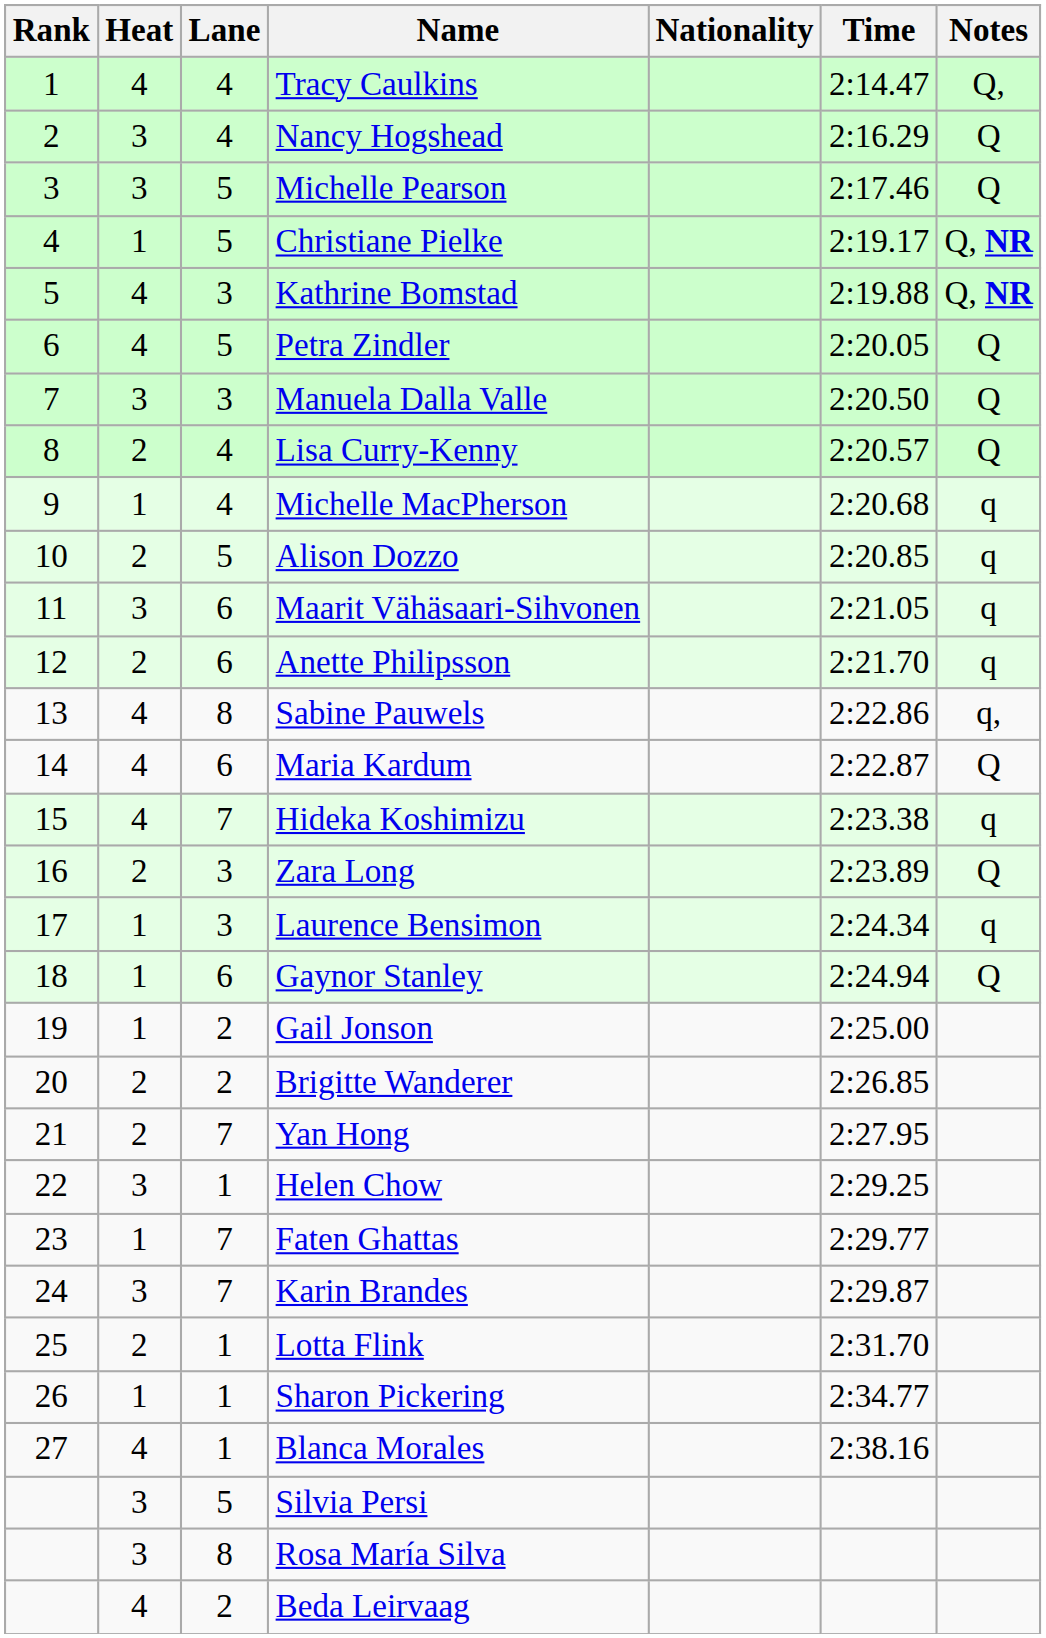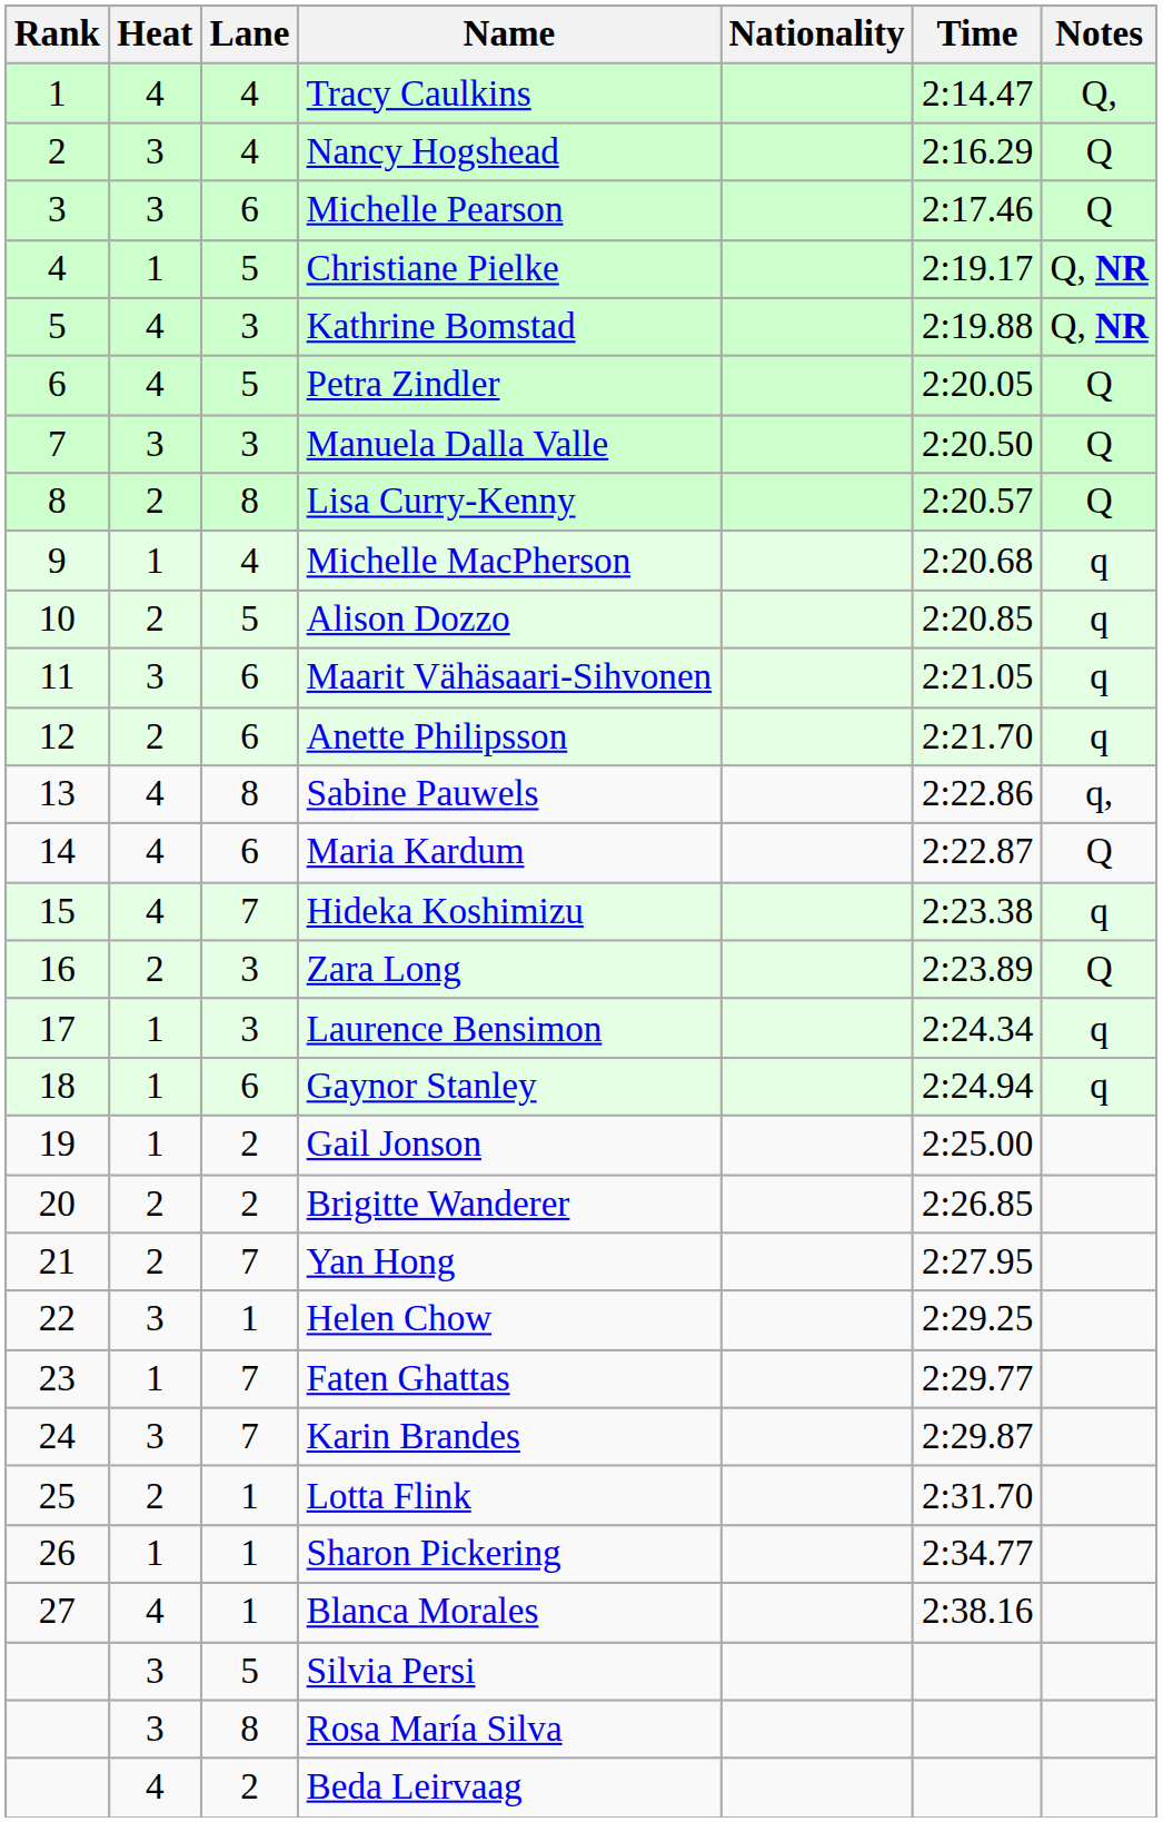 <table class="wikitable sortable" style="text-align:center">
 <tr>
 <th>Rank</th>
 <th>Heat</th>
 <th>Lane</th>
 <th>Name</th>
 <th>Nationality</th>
 <th>Time</th>
 <th>Notes</th>
 </tr>
 <tr bgcolor=#cfc>
 <td>1</td>
 <td>4</td>
 <td>4</td>
 <td align=left><a href='#'>Tracy Caulkins</a></td>
 <td align=left></td>
 <td>2:14.47</td>
 <td>Q, </td>
 </tr>
 <tr bgcolor=#cfc>
 <td>2</td>
 <td>3</td>
 <td>4</td>
 <td align=left><a href='#'>Nancy Hogshead</a></td>
 <td align=left></td>
 <td>2:16.29</td>
 <td>Q</td>
 </tr>
 <tr bgcolor=#cfc>
 <td>3</td>
 <td>3</td>
-<td>5</td>
+<td>6</td>
 <td align=left><a href='#'>Michelle Pearson</a></td>
 <td align=left></td>
 <td>2:17.46</td>
 <td>Q</td>
 </tr>
 <tr bgcolor=#cfc>
 <td>4</td>
 <td>1</td>
 <td>5</td>
 <td align=left><a href='#'>Christiane Pielke</a></td>
 <td align=left></td>
 <td>2:19.17</td>
 <td>Q, <strong><a href='#'>NR</a></strong></td>
 </tr>
 <tr bgcolor=#cfc>
 <td>5</td>
 <td>4</td>
 <td>3</td>
 <td align=left><a href='#'>Kathrine Bomstad</a></td>
 <td align=left></td>
 <td>2:19.88</td>
 <td>Q, <strong><a href='#'>NR</a></strong></td>
 </tr>
 <tr bgcolor=#cfc>
 <td>6</td>
 <td>4</td>
 <td>5</td>
 <td align=left><a href='#'>Petra Zindler</a></td>
 <td align=left></td>
 <td>2:20.05</td>
 <td>Q</td>
 </tr>
 <tr bgcolor=#cfc>
 <td>7</td>
 <td>3</td>
 <td>3</td>
 <td align=left><a href='#'>Manuela Dalla Valle</a></td>
 <td align=left></td>
 <td>2:20.50</td>
 <td>Q</td>
 </tr>
 <tr bgcolor=#cfc>
 <td>8</td>
 <td>2</td>
-<td>4</td>
+<td>8</td>
 <td align=left><a href='#'>Lisa Curry-Kenny</a></td>
 <td align=left></td>
 <td>2:20.57</td>
 <td>Q</td>
 </tr>
 <tr bgcolor=e5ffe5>
 <td>9</td>
 <td>1</td>
 <td>4</td>
 <td align=left><a href='#'>Michelle MacPherson</a></td>
 <td align=left></td>
 <td>2:20.68</td>
 <td>q</td>
 </tr>
 <tr bgcolor=e5ffe5>
 <td>10</td>
 <td>2</td>
 <td>5</td>
 <td align=left><a href='#'>Alison Dozzo</a></td>
 <td align=left></td>
 <td>2:20.85</td>
 <td>q</td>
 </tr>
 <tr bgcolor=e5ffe5>
 <td>11</td>
 <td>3</td>
 <td>6</td>
 <td align=left><a href='#'>Maarit Vähäsaari-Sihvonen</a></td>
 <td align=left></td>
 <td>2:21.05</td>
 <td>q</td>
 </tr>
 <tr bgcolor=e5ffe5>
 <td>12</td>
 <td>2</td>
 <td>6</td>
 <td align=left><a href='#'>Anette Philipsson</a></td>
 <td align=left></td>
 <td>2:21.70</td>
 <td>q</td>
 </tr>
 <tr>
 <td>13</td>
 <td>4</td>
 <td>8</td>
 <td align=left><a href='#'>Sabine Pauwels</a></td>
 <td align=left></td>
 <td>2:22.86</td>
 <td>q, </td>
 </tr>
 <tr>
 <td>14</td>
 <td>4</td>
 <td>6</td>
 <td align=left><a href='#'>Maria Kardum</a></td>
 <td align=left></td>
 <td>2:22.87</td>
 <td>Q</td>
 </tr>
 <tr bgcolor=e5ffe5>
 <td>15</td>
 <td>4</td>
 <td>7</td>
 <td align=left><a href='#'>Hideka Koshimizu</a></td>
 <td align=left></td>
 <td>2:23.38</td>
 <td>q</td>
 </tr>
 <tr bgcolor=e5ffe5>
 <td>16</td>
 <td>2</td>
 <td>3</td>
 <td align=left><a href='#'>Zara Long</a></td>
 <td align=left></td>
 <td>2:23.89</td>
 <td>Q</td>
 </tr>
 <tr bgcolor=e5ffe5>
 <td>17</td>
 <td>1</td>
 <td>3</td>
 <td align=left><a href='#'>Laurence Bensimon</a></td>
 <td align=left></td>
 <td>2:24.34</td>
 <td>q</td>
 </tr>
 <tr bgcolor=e5ffe5>
 <td>18</td>
 <td>1</td>
 <td>6</td>
 <td align=left><a href='#'>Gaynor Stanley</a></td>
 <td align=left></td>
 <td>2:24.94</td>
-<td>Q</td>
+<td>q</td>
 </tr>
 <tr>
 <td>19</td>
 <td>1</td>
 <td>2</td>
 <td align=left><a href='#'>Gail Jonson</a></td>
 <td align=left></td>
 <td>2:25.00</td>
 <td></td>
 </tr>
 <tr>
 <td>20</td>
 <td>2</td>
 <td>2</td>
 <td align=left><a href='#'>Brigitte Wanderer</a></td>
 <td align=left></td>
 <td>2:26.85</td>
 <td></td>
 </tr>
 <tr>
 <td>21</td>
 <td>2</td>
 <td>7</td>
 <td align=left><a href='#'>Yan Hong</a></td>
 <td align=left></td>
 <td>2:27.95</td>
 <td></td>
 </tr>
 <tr>
 <td>22</td>
 <td>3</td>
 <td>1</td>
 <td align=left><a href='#'>Helen Chow</a></td>
 <td align=left></td>
 <td>2:29.25</td>
 <td></td>
 </tr>
 <tr>
 <td>23</td>
 <td>1</td>
 <td>7</td>
 <td align=left><a href='#'>Faten Ghattas</a></td>
 <td align=left></td>
 <td>2:29.77</td>
 <td></td>
 </tr>
 <tr>
 <td>24</td>
 <td>3</td>
 <td>7</td>
 <td align=left><a href='#'>Karin Brandes</a></td>
 <td align=left></td>
 <td>2:29.87</td>
 <td></td>
 </tr>
 <tr>
 <td>25</td>
 <td>2</td>
 <td>1</td>
 <td align=left><a href='#'>Lotta Flink</a></td>
 <td align=left></td>
 <td>2:31.70</td>
 <td></td>
 </tr>
 <tr>
 <td>26</td>
 <td>1</td>
 <td>1</td>
 <td align=left><a href='#'>Sharon Pickering</a></td>
 <td align=left></td>
 <td>2:34.77</td>
 <td></td>
 </tr>
 <tr>
 <td>27</td>
 <td>4</td>
 <td>1</td>
 <td align=left><a href='#'>Blanca Morales</a></td>
 <td align=left></td>
 <td>2:38.16</td>
 <td></td>
 </tr>
 <tr>
 <td></td>
 <td>3</td>
 <td>5</td>
 <td align=left><a href='#'>Silvia Persi</a></td>
 <td align=left></td>
 <td></td>
 <td></td>
 </tr>
 <tr>
 <td></td>
 <td>3</td>
 <td>8</td>
 <td align=left><a href='#'>Rosa María Silva</a></td>
 <td align=left></td>
 <td></td>
 <td></td>
 </tr>
 <tr>
 <td></td>
 <td>4</td>
 <td>2</td>
 <td align=left><a href='#'>Beda Leirvaag</a></td>
 <td align=left></td>
 <td></td>
 <td></td>
 </tr>
 </table>
